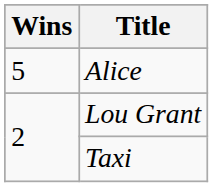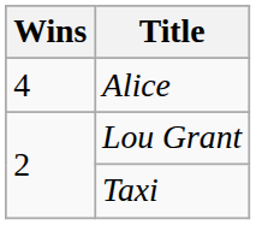 <table class="wikitable">
 <tr>
 <th>Wins</th>
 <th>Title</th>
 </tr>
 <tr>
-<td>5</td>
+<td>4</td>
 <td><em>Alice</em></td>
 </tr>
 <tr>
 <td rowspan="2">2</td>
 <td><em>Lou Grant</em></td>
 </tr>
 <tr>
 <td><em>Taxi</em></td>
 </tr>
 </table>
